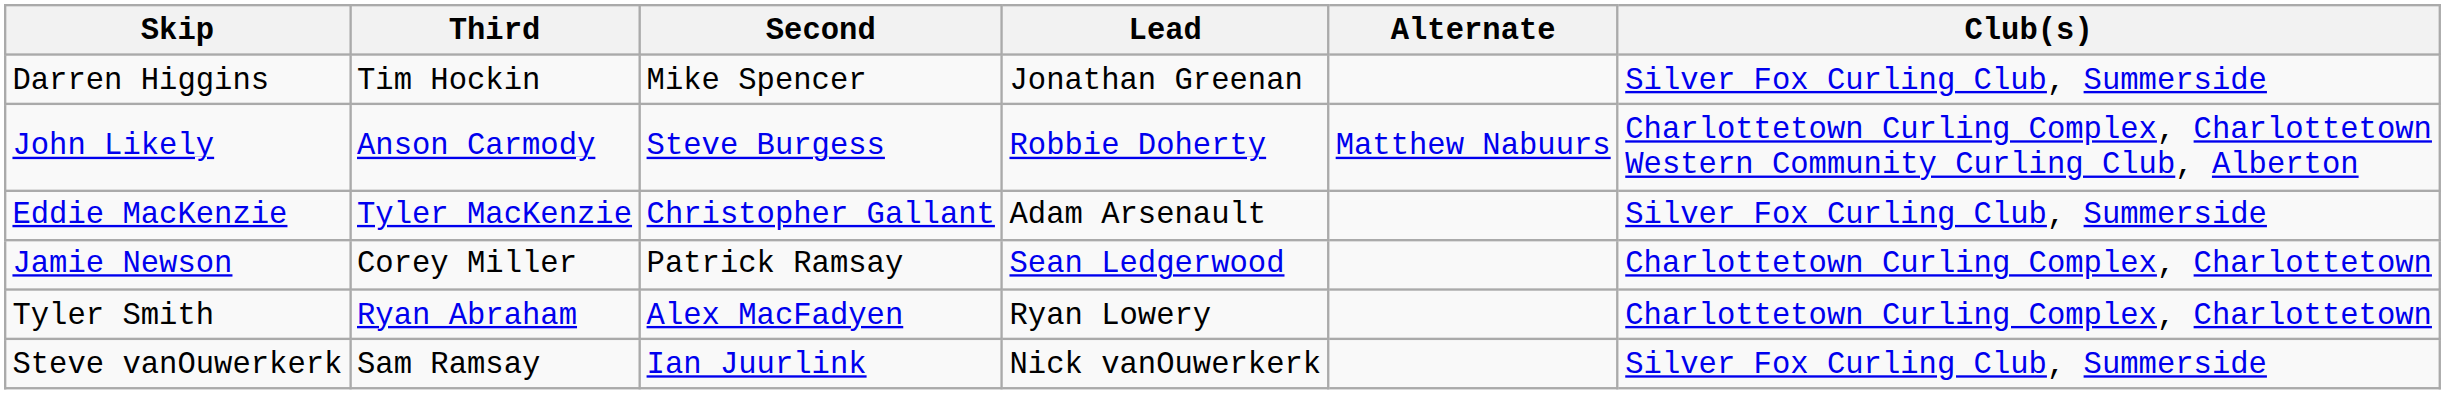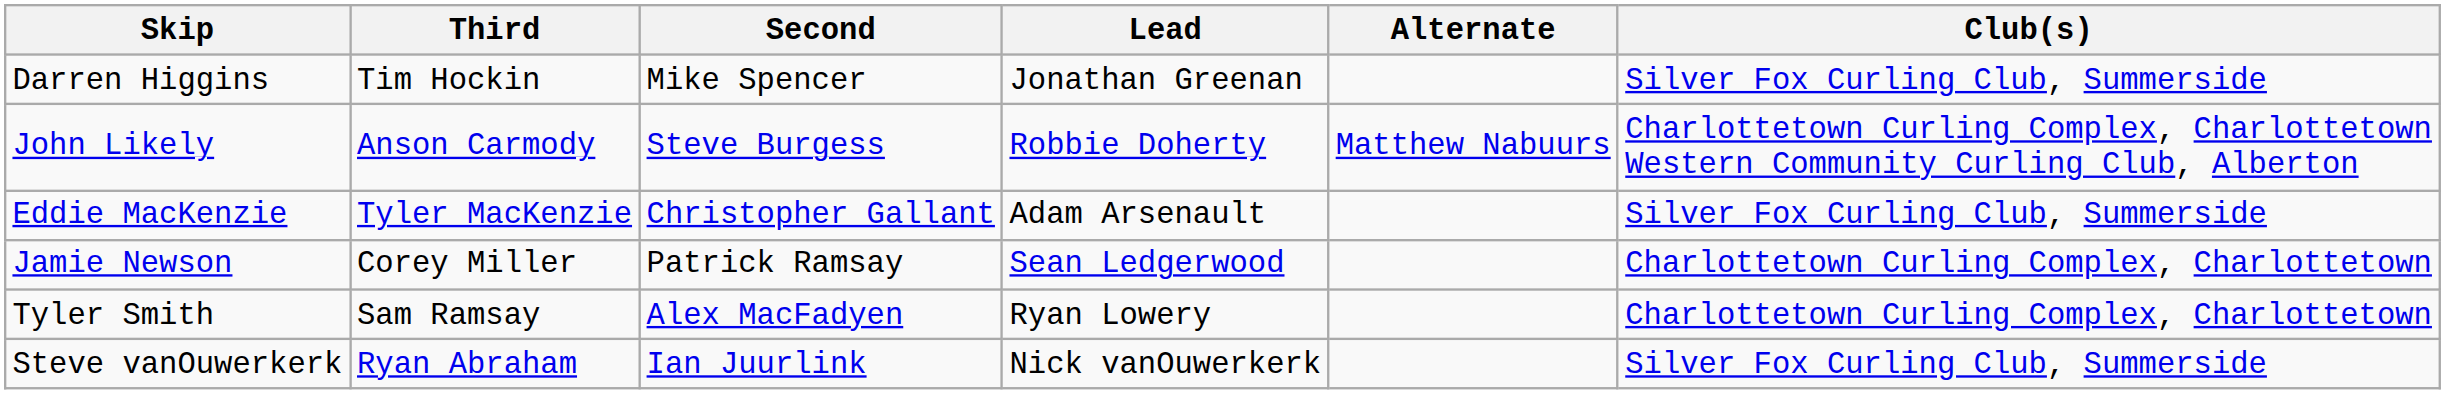 <table class="wikitable">
 <tr>
 <th>Skip</th>
 <th>Third</th>
 <th>Second</th>
 <th>Lead</th>
 <th>Alternate</th>
 <th>Club(s)</th>
 </tr>
 <tr>
 <td>Darren Higgins</td>
 <td>Tim Hockin</td>
 <td>Mike Spencer</td>
 <td>Jonathan Greenan</td>
 <td></td>
 <td><a href='#'>Silver Fox Curling Club</a>, <a href='#'>Summerside</a></td>
 </tr>
 <tr>
 <td><a href='#'>John Likely</a></td>
 <td><a href='#'>Anson Carmody</a></td>
 <td><a href='#'>Steve Burgess</a></td>
 <td><a href='#'>Robbie Doherty</a></td>
 <td><a href='#'>Matthew Nabuurs</a></td>
 <td><a href='#'>Charlottetown Curling Complex</a>, <a href='#'>Charlottetown</a> <br> <a href='#'>Western Community Curling Club</a>, <a href='#'>Alberton</a></td>
 </tr>
 <tr>
 <td><a href='#'>Eddie MacKenzie</a></td>
 <td><a href='#'>Tyler MacKenzie</a></td>
 <td><a href='#'>Christopher Gallant</a></td>
 <td>Adam Arsenault</td>
 <td></td>
 <td><a href='#'>Silver Fox Curling Club</a>, <a href='#'>Summerside</a></td>
 </tr>
 <tr>
 <td><a href='#'>Jamie Newson</a></td>
 <td>Corey Miller</td>
 <td>Patrick Ramsay</td>
 <td><a href='#'>Sean Ledgerwood</a></td>
 <td></td>
 <td><a href='#'>Charlottetown Curling Complex</a>, <a href='#'>Charlottetown</a></td>
 </tr>
 <tr>
 <td>Tyler Smith</td>
-<td><a href='#'>Ryan Abraham</a></td>
+<td>Sam Ramsay</td>
 <td><a href='#'>Alex MacFadyen</a></td>
 <td>Ryan Lowery</td>
 <td></td>
 <td><a href='#'>Charlottetown Curling Complex</a>, <a href='#'>Charlottetown</a></td>
 </tr>
 <tr>
 <td>Steve vanOuwerkerk</td>
-<td>Sam Ramsay</td>
+<td><a href='#'>Ryan Abraham</a></td>
 <td><a href='#'>Ian Juurlink</a></td>
 <td>Nick vanOuwerkerk</td>
 <td></td>
 <td><a href='#'>Silver Fox Curling Club</a>, <a href='#'>Summerside</a></td>
 </tr>
 </table>
